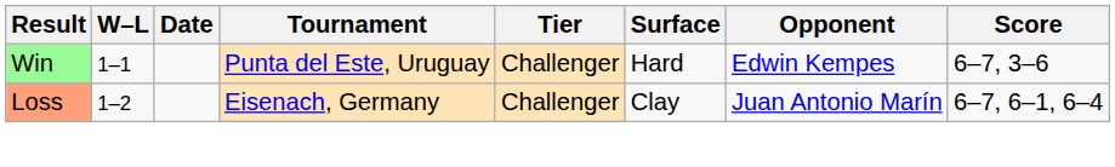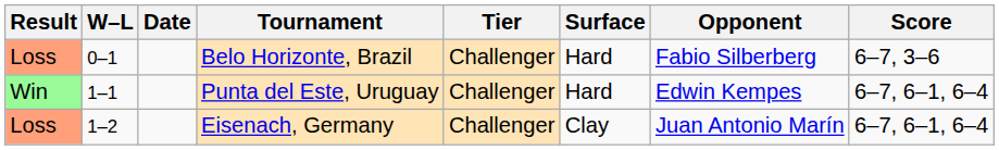 <table class="sortable wikitable">
 <tr>
 <th>Result</th>
 <th class="unsortable">W–L</th>
 <th>Date</th>
 <th>Tournament</th>
 <th>Tier</th>
 <th>Surface</th>
 <th>Opponent</th>
 <th class="unsortable">Score</th>
 </tr>
 <tr>
+<td style="background:#ffa07a;">Loss</td>
+<td><small>0–1</small></td>
+<td></td>
+<td style="background:moccasin;"><a href='#'>Belo Horizonte</a>, Brazil</td>
+<td style="background:moccasin;">Challenger</td>
+<td>Hard</td>
+<td> <a href='#'>Fabio Silberberg</a></td>
+<td>6–7, 3–6</td>
+</tr>
+<tr>
 <td style="background:#98fb98;">Win</td>
 <td><small>1–1</small></td>
 <td></td>
 <td style="background:moccasin;"><a href='#'>Punta del Este</a>, Uruguay</td>
 <td style="background:moccasin;">Challenger</td>
 <td>Hard</td>
 <td> <a href='#'>Edwin Kempes</a></td>
-<td>6–7, 3–6</td>
+<td>6–7, 6–1, 6–4</td>
 </tr>
 <tr>
 <td style="background:#ffa07a;">Loss</td>
 <td><small>1–2</small></td>
 <td></td>
 <td style="background:moccasin;"><a href='#'>Eisenach</a>, Germany</td>
 <td style="background:moccasin;">Challenger</td>
 <td>Clay</td>
 <td> <a href='#'>Juan Antonio Marín</a></td>
 <td>6–7, 6–1, 6–4</td>
 </tr>
 </table>
